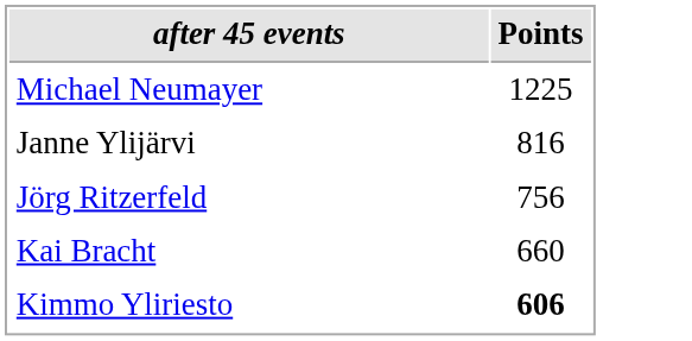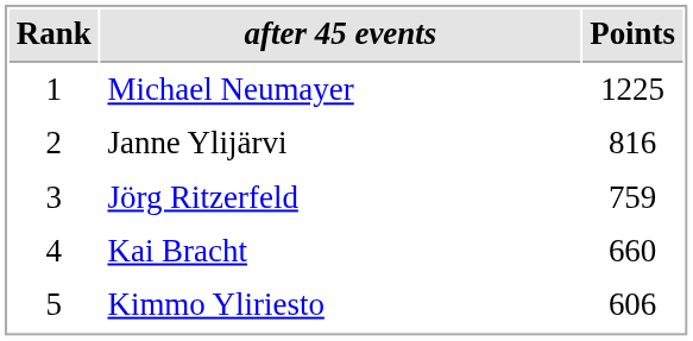 <table cellspacing="1" cellpadding="3" style="border:1px solid #AAAAAA;font-size:86%">
 <tr bgcolor="#E4E4E4">
+<th style="border-bottom:1px solid #AAAAAA" width=10>Rank</th>
 <th style="border-bottom:1px solid #AAAAAA" width=200><em>after 45 events</em></th>
 <th style="border-bottom:1px solid #AAAAAA" width=20>Points</th>
 </tr>
 <tr>
+<td align=center>1</td>
 <td align=left> <a href='#'>Michael Neumayer</a></td>
 <td align=center>1225</td>
 </tr>
 <tr>
+<td align=center>2</td>
 <td align=left> Janne Ylijärvi</td>
 <td align=center>816</td>
 </tr>
 <tr>
+<td align=center>3</td>
 <td align=left> <a href='#'>Jörg Ritzerfeld</a></td>
-<td align=center>756</td>
+<td align=center>759</td>
 </tr>
 <tr>
+<td align=center>4</td>
 <td align=left> <a href='#'>Kai Bracht</a></td>
 <td align=center>660</td>
 </tr>
 <tr>
+<td align=center>5</td>
 <td align=left> <a href='#'>Kimmo Yliriesto</a></td>
-<td align=center><strong>606</strong></td>
+<td align=center>606</td>
 </tr>
 </table>
